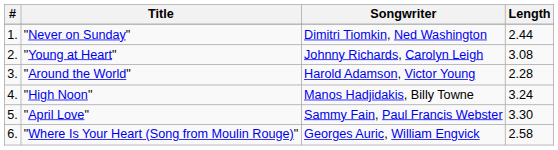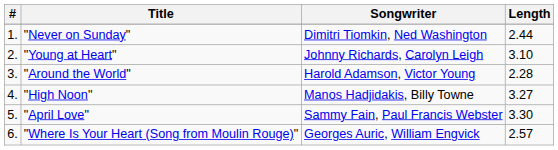 <table class="wikitable">
 <tr>
 <th>#</th>
 <th>Title</th>
 <th>Songwriter</th>
 <th>Length</th>
 </tr>
 <tr bgcolor="#ebf5ff">
 </tr>
 <tr>
 <td>1.</td>
 <td>"<a href='#'>Never on Sunday</a>"</td>
 <td><a href='#'>Dimitri Tiomkin</a>, <a href='#'>Ned Washington</a></td>
 <td>2.44</td>
 </tr>
 <tr>
 <td>2.</td>
 <td>"<a href='#'>Young at Heart</a>"</td>
 <td><a href='#'>Johnny Richards</a>, <a href='#'>Carolyn Leigh</a></td>
-<td>3.08</td>
+<td>3.10</td>
 </tr>
 <tr>
 <td>3.</td>
 <td>"<a href='#'>Around the World</a>"</td>
 <td><a href='#'>Harold Adamson</a>, <a href='#'>Victor Young</a></td>
 <td>2.28</td>
 </tr>
 <tr>
 <td>4.</td>
 <td>"<a href='#'>High Noon</a>"</td>
 <td><a href='#'>Manos Hadjidakis</a>, Billy Towne</td>
-<td>3.24</td>
+<td>3.27</td>
 </tr>
 <tr>
 <td>5.</td>
 <td>"<a href='#'>April Love</a>"</td>
 <td><a href='#'>Sammy Fain</a>, <a href='#'>Paul Francis Webster</a></td>
 <td>3.30</td>
 </tr>
 <tr>
 <td>6.</td>
 <td>"<a href='#'>Where Is Your Heart (Song from Moulin Rouge)</a>"</td>
 <td><a href='#'>Georges Auric</a>, <a href='#'>William Engvick</a></td>
-<td>2.58</td>
+<td>2.57</td>
 </tr>
 </table>
